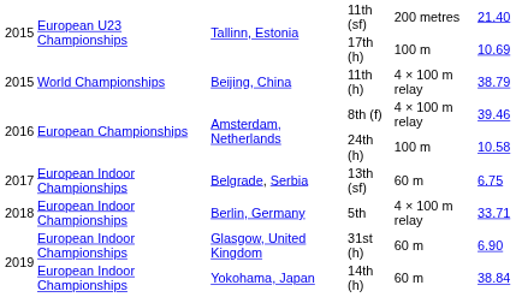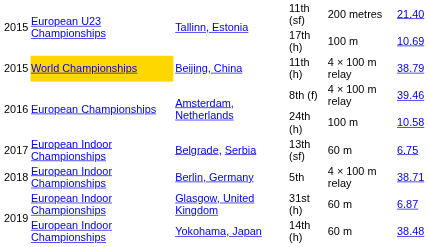 <table>
 <tr>
 <td rowspan=2>2015</td>
 <td rowspan=2><a href='#'>European U23 Championships</a></td>
 <td rowspan=2><a href='#'>Tallinn, Estonia</a></td>
 <td>11th (sf)</td>
 <td>200 metres</td>
 <td><a href='#'>21.40</a></td>
 </tr>
 <tr>
 <td>17th (h)</td>
 <td>100 m</td>
 <td><a href='#'>10.69</a></td>
 </tr>
 <tr>
 <td>2015</td>
-<td><a href='#'>World Championships</a></td>
+<td style="background: gold;"><a href='#'>World Championships</a></td>
 <td><a href='#'>Beijing, China</a></td>
 <td>11th (h)</td>
 <td>4 × 100 m relay</td>
 <td><a href='#'>38.79</a></td>
 </tr>
 <tr>
 <td rowspan=2>2016</td>
 <td rowspan=2><a href='#'>European Championships</a></td>
 <td rowspan=2><a href='#'>Amsterdam, Netherlands</a></td>
 <td>8th (f)</td>
 <td>4 × 100 m relay</td>
 <td><a href='#'>39.46</a></td>
 </tr>
 <tr>
 <td>24th (h)</td>
 <td>100 m</td>
 <td><a href='#'>10.58</a></td>
 </tr>
 <tr>
 <td>2017</td>
 <td><a href='#'>European Indoor Championships</a></td>
 <td><a href='#'>Belgrade</a>, <a href='#'>Serbia</a></td>
 <td>13th (sf)</td>
 <td>60 m</td>
 <td><a href='#'>6.75</a></td>
 </tr>
 <tr>
 <td>2018</td>
 <td><a href='#'>European Indoor Championships</a></td>
 <td><a href='#'>Berlin, Germany</a></td>
 <td>5th</td>
 <td>4 × 100 m relay</td>
-<td><a href='#'>33.71</a></td>
+<td><a href='#'>38.71</a></td>
 </tr>
 <tr>
 <td rowspan=2>2019</td>
 <td><a href='#'>European Indoor Championships</a></td>
 <td><a href='#'>Glasgow, United Kingdom</a></td>
 <td>31st (h)</td>
 <td>60 m</td>
-<td><a href='#'>6.90</a></td>
+<td><a href='#'>6.87</a></td>
 </tr>
 <tr>
 <td><a href='#'>European Indoor Championships</a></td>
 <td><a href='#'>Yokohama, Japan</a></td>
 <td>14th (h)</td>
 <td>60 m</td>
-<td><a href='#'>38.84</a></td>
+<td><a href='#'>38.48</a></td>
 </tr>
 </table>
